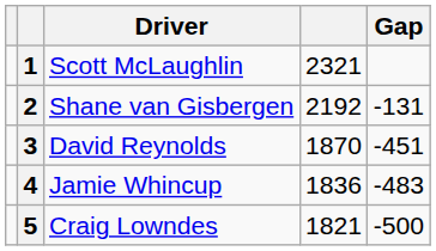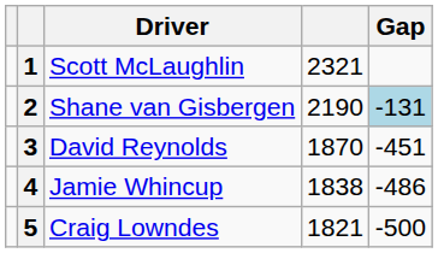 <table class="wikitable" style="font-size: 95%;">
 <tr>
 <th></th>
 <th></th>
 <th>Driver</th>
 <th></th>
 <th>Gap</th>
 </tr>
 <tr>
 <td align="left"></td>
 <th>1</th>
 <td> <a href='#'>Scott McLaughlin</a></td>
 <td align="right">2321</td>
 <td align="right"></td>
 </tr>
 <tr>
 <td align="left"></td>
 <th>2</th>
 <td> <a href='#'>Shane van Gisbergen</a></td>
-<td align="right">2192</td>
-<td align="right">-131</td>
+<td align="right">2190</td>
+<td align="right" style="background: lightblue;">-131</td>
 </tr>
 <tr>
 <td align="left"></td>
 <th>3</th>
 <td> <a href='#'>David Reynolds</a></td>
 <td align="right">1870</td>
 <td align="right">-451</td>
 </tr>
 <tr>
 <td align="left"></td>
 <th>4</th>
 <td> <a href='#'>Jamie Whincup</a></td>
-<td align="right">1836</td>
-<td align="right">-483</td>
+<td align="right">1838</td>
+<td align="right">-486</td>
 </tr>
 <tr>
 <td align="left"></td>
 <th>5</th>
 <td> <a href='#'>Craig Lowndes</a></td>
 <td align="right">1821</td>
 <td align="right">-500</td>
 </tr>
 </table>
